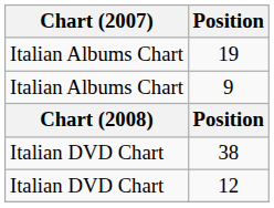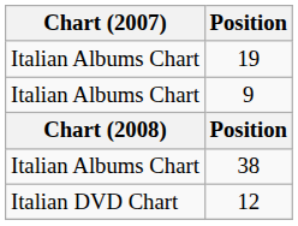 <table class="wikitable">
 <tr>
 <th>Chart (2007)</th>
 <th>Position</th>
 </tr>
 <tr>
 <td>Italian Albums Chart</td>
 <td style="text-align:center;">19</td>
 </tr>
 <tr>
 <td>Italian Albums Chart</td>
 <td style="text-align:center;">9</td>
 </tr>
 <tr>
 <th>Chart (2008)</th>
 <th>Position</th>
 </tr>
 <tr>
-<td>Italian DVD Chart</td>
+<td>Italian Albums Chart</td>
 <td style="text-align:center;">38</td>
 </tr>
 <tr>
 <td>Italian DVD Chart</td>
 <td style="text-align:center;">12</td>
 </tr>
 <tr>
 </tr>
 </table>
